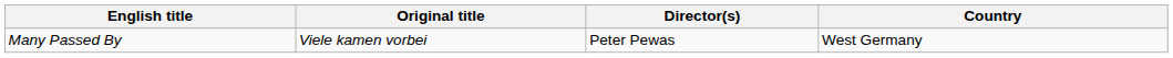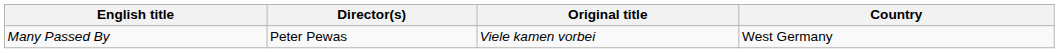 <table class="sortable wikitable" width="78%" cellpadding="5">
 <tr>
 <th width="25%">English title</th>
+<th width="20%">Director(s)</th>
 <th width="25%">Original title</th>
-<th width="20%">Director(s)</th>
 <th width="30%">Country</th>
 </tr>
 <tr>
 <td><em>Many Passed By</em></td>
+<td>Peter Pewas</td>
 <td><em>Viele kamen vorbei</em></td>
-<td>Peter Pewas</td>
 <td>West Germany</td>
 </tr>
 </table>
